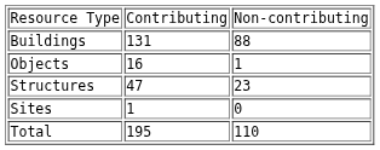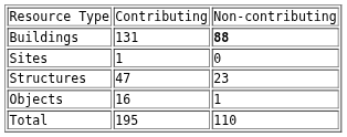 <table border="1">
 <tr>
 <td scope="col">Resource Type</td>
 <td scope="col">Contributing</td>
 <td scope="col">Non-contributing</td>
 </tr>
 <tr>
 <td>Buildings</td>
 <td>131</td>
-<td>88</td>
+<td><strong>88</strong></td>
+</tr>
+<tr>
+<td>Sites</td>
+<td>1</td>
+<td>0</td>
+</tr>
+<tr>
+<td>Structures</td>
+<td>47</td>
+<td>23</td>
 </tr>
 <tr>
 <td>Objects</td>
 <td>16</td>
 <td>1</td>
 </tr>
 <tr>
-<td>Structures</td>
-<td>47</td>
-<td>23</td>
-</tr>
-<tr>
-<td>Sites</td>
-<td>1</td>
-<td>0</td>
-</tr>
-<tr>
 <td>Total</td>
 <td>195</td>
 <td>110</td>
 </tr>
 </table>
